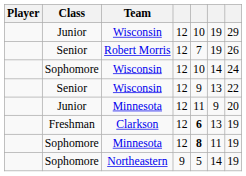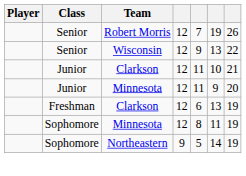 <table class="wikitable sortable" style="font-size= 95%;text-align: center;">
 <tr>
 <th>Player</th>
 <th>Class</th>
 <th>Team</th>
 <th></th>
 <th></th>
 <th></th>
 <th></th>
 </tr>
 <tr>
 <td></td>
-<td>Junior</td>
-<td><a href='#'>Wisconsin</a></td>
-<td>12</td>
-<td>10</td>
-<td>19</td>
-<td>29</td>
-</tr>
-<tr>
-<td></td>
 <td>Senior</td>
 <td><a href='#'>Robert Morris</a></td>
 <td>12</td>
 <td>7</td>
 <td>19</td>
 <td>26</td>
 </tr>
 <tr>
 <td></td>
-<td>Sophomore</td>
-<td><a href='#'>Wisconsin</a></td>
-<td>12</td>
-<td>10</td>
-<td>14</td>
-<td>24</td>
-</tr>
-<tr>
-<td></td>
 <td>Senior</td>
 <td><a href='#'>Wisconsin</a></td>
 <td>12</td>
 <td>9</td>
 <td>13</td>
 <td>22</td>
+</tr>
+<tr>
+<td></td>
+<td>Junior</td>
+<td><a href='#'>Clarkson</a></td>
+<td>12</td>
+<td>11</td>
+<td>10</td>
+<td>21</td>
 </tr>
 <tr>
 <td></td>
 <td>Junior</td>
 <td><a href='#'>Minnesota</a></td>
 <td>12</td>
 <td>11</td>
 <td>9</td>
 <td>20</td>
 </tr>
 <tr>
 <td></td>
 <td>Freshman</td>
 <td><a href='#'>Clarkson</a></td>
 <td>12</td>
-<td><strong>6</strong></td>
+<td>6</td>
 <td>13</td>
 <td>19</td>
 </tr>
 <tr>
 <td></td>
 <td>Sophomore</td>
 <td><a href='#'>Minnesota</a></td>
 <td>12</td>
-<td><strong>8</strong></td>
+<td>8</td>
 <td>11</td>
 <td>19</td>
 </tr>
 <tr>
 <td></td>
 <td>Sophomore</td>
 <td><a href='#'>Northeastern</a></td>
 <td>9</td>
 <td>5</td>
 <td>14</td>
 <td>19</td>
 </tr>
 </table>
